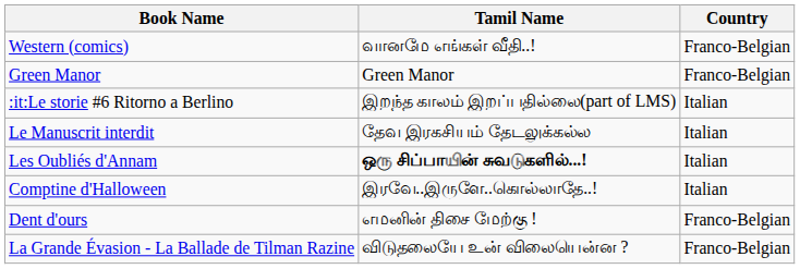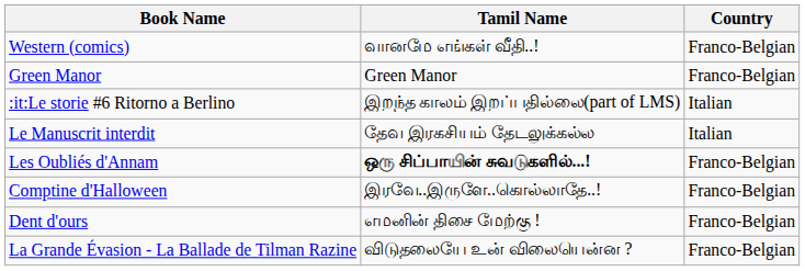 <table class="wikitable">
 <tr>
 <th>Book Name</th>
 <th>Tamil Name</th>
 <th>Country</th>
 </tr>
 <tr>
 <td><a href='#'>Western (comics)</a></td>
 <td>வானமே எங்கள் வீதி..!</td>
 <td>Franco-Belgian</td>
 </tr>
 <tr>
 <td><a href='#'>Green Manor</a></td>
 <td>Green Manor</td>
 <td>Franco-Belgian</td>
 </tr>
 <tr>
 <td><a href='#'>:it:Le storie</a> #6 Ritorno a Berlino</td>
 <td>இறந்த காலம் இறப்பதில்லை(part of LMS)</td>
 <td>Italian</td>
 </tr>
 <tr>
 <td><a href='#'>Le Manuscrit interdit</a></td>
 <td>தேவ இரகசியம் தேடலுக்கல்ல</td>
 <td>Italian</td>
 </tr>
 <tr>
 <td><a href='#'>Les Oubliés d'Annam</a></td>
 <td><strong>ஒரு சிப்பாயின் சுவடுகளில்...!</strong></td>
-<td>Italian</td>
+<td>Franco-Belgian</td>
 </tr>
 <tr>
 <td><a href='#'>Comptine d'Halloween</a></td>
 <td>இரவே..இருளே..கொல்லாதே..!</td>
-<td>Italian</td>
+<td>Franco-Belgian</td>
 </tr>
 <tr>
 <td><a href='#'>Dent d'ours</a></td>
 <td>எமனின் திசை மேற்கு !</td>
 <td>Franco-Belgian</td>
 </tr>
 <tr>
 <td><a href='#'>La Grande Évasion - La Ballade de Tilman Razine</a></td>
 <td>விடுதலையே உன் விலையென்ன ?</td>
 <td>Franco-Belgian</td>
 </tr>
 </table>
